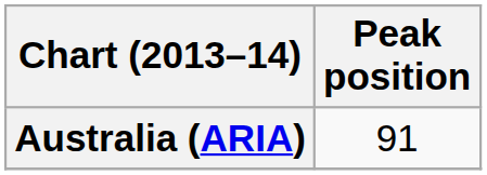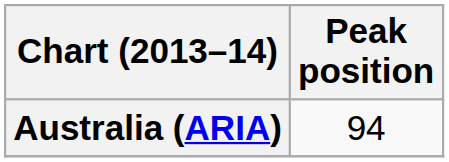 <table class="wikitable sortable plainrowheaders" style="text-align:center">
 <tr>
 <th>Chart (2013–14)</th>
 <th>Peak<br>position</th>
 </tr>
 <tr>
 <th scope="row">Australia (<a href='#'>ARIA</a>)</th>
-<td>91</td>
+<td>94</td>
 </tr>
 <tr>
 </tr>
 <tr>
 </tr>
 <tr>
 </tr>
 <tr>
 </tr>
 <tr>
 </tr>
 <tr>
 </tr>
 <tr>
 </tr>
 <tr>
 </tr>
 </table>
